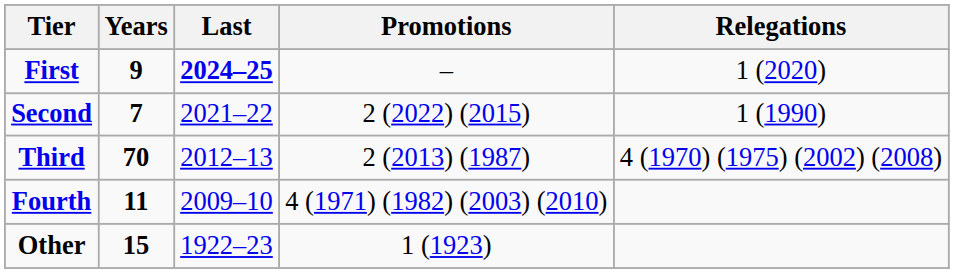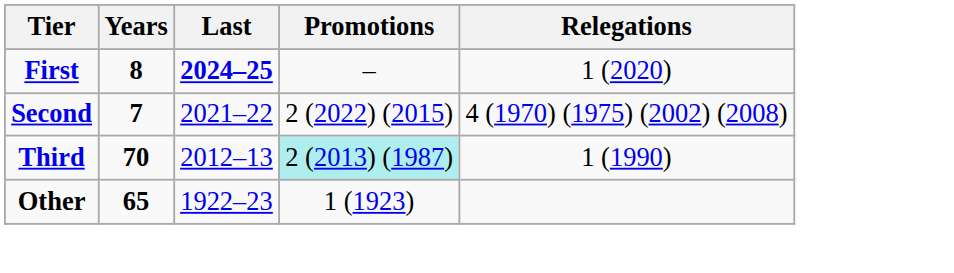 <table class="wikitable sortable" style="font-size:90%; text-align: center;">
 <tr>
 <th>Tier</th>
 <th>Years</th>
 <th>Last</th>
 <th>Promotions</th>
 <th>Relegations</th>
 </tr>
 <tr>
 <td align=center><strong><a href='#'>First</a></strong></td>
-<td><strong>9</strong></td>
+<td><strong>8</strong></td>
 <td><strong><a href='#'>2024–25</a></strong></td>
 <td>–</td>
 <td> 1 (<a href='#'>2020</a>)</td>
 </tr>
 <tr>
 <td align=center><strong><a href='#'>Second</a></strong></td>
 <td><strong>7</strong></td>
 <td><a href='#'>2021–22</a></td>
 <td> 2 (<a href='#'>2022</a>) (<a href='#'>2015</a>)</td>
-<td> 1 (<a href='#'>1990</a>)</td>
+<td> 4 (<a href='#'>1970</a>) (<a href='#'>1975</a>) (<a href='#'>2002</a>) (<a href='#'>2008</a>)</td>
 </tr>
 <tr>
 <td align=center><strong><a href='#'>Third</a></strong></td>
 <td><strong>70</strong></td>
 <td><a href='#'>2012–13</a></td>
-<td> 2 (<a href='#'>2013</a>) (<a href='#'>1987</a>)</td>
-<td> 4 (<a href='#'>1970</a>) (<a href='#'>1975</a>) (<a href='#'>2002</a>) (<a href='#'>2008</a>)</td>
-</tr>
-<tr>
-<td align=center><strong><a href='#'>Fourth</a></strong></td>
-<td><strong>11</strong></td>
-<td><a href='#'>2009–10</a></td>
-<td> 4 (<a href='#'>1971</a>) (<a href='#'>1982</a>) (<a href='#'>2003</a>) (<a href='#'>2010</a>)</td>
-<td></td>
+<td style="background: paleturquoise;"> 2 (<a href='#'>2013</a>) (<a href='#'>1987</a>)</td>
+<td> 1 (<a href='#'>1990</a>)</td>
 </tr>
 <tr>
 <td align=center><strong>Other</strong></td>
-<td><strong>15</strong></td>
+<td><strong>65</strong></td>
 <td><a href='#'>1922–23</a></td>
 <td> 1 (<a href='#'>1923</a>)</td>
 <td></td>
 </tr>
 </table>
